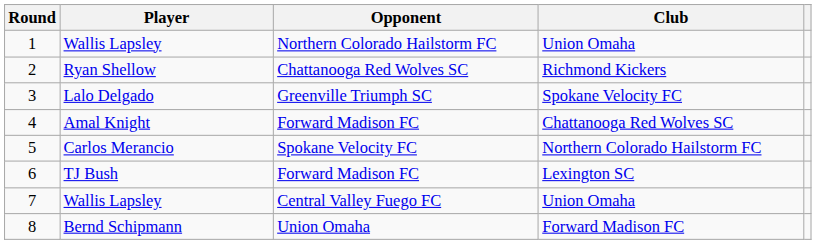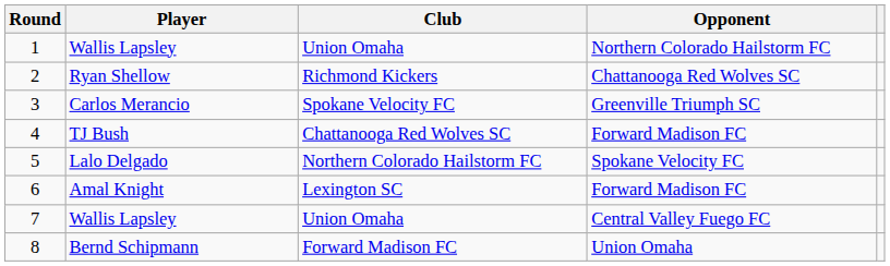 <table class="wikitable">
 <tr>
 <th>Round</th>
 <th style="width:200px">Player</th>
+<th style="width:250px">Club</th>
 <th style="width:250px">Opponent</th>
-<th style="width:250px">Club</th>
 <th></th>
 </tr>
 <tr>
 <td style="text-align:center">1</td>
 <td> <a href='#'>Wallis Lapsley</a></td>
+<td><a href='#'>Union Omaha</a></td>
 <td><a href='#'>Northern Colorado Hailstorm FC</a></td>
-<td><a href='#'>Union Omaha</a></td>
 <td style="text-align:center"></td>
 </tr>
 <tr>
 <td style="text-align:center">2</td>
 <td> <a href='#'>Ryan Shellow</a></td>
+<td><a href='#'>Richmond Kickers</a></td>
 <td><a href='#'>Chattanooga Red Wolves SC</a></td>
-<td><a href='#'>Richmond Kickers</a></td>
 <td style="text-align:center"></td>
 </tr>
 <tr>
 <td style="text-align:center">3</td>
+<td> <a href='#'>Carlos Merancio</a></td>
+<td><a href='#'>Spokane Velocity FC</a></td>
+<td><a href='#'>Greenville Triumph SC</a></td>
+<td style="text-align:center"></td>
+</tr>
+<tr>
+<td style="text-align:center">4</td>
+<td> <a href='#'>TJ Bush</a></td>
+<td><a href='#'>Chattanooga Red Wolves SC</a></td>
+<td><a href='#'>Forward Madison FC</a></td>
+<td style="text-align:center"></td>
+</tr>
+<tr>
+<td style="text-align:center">5</td>
 <td> <a href='#'>Lalo Delgado</a></td>
-<td><a href='#'>Greenville Triumph SC</a></td>
+<td><a href='#'>Northern Colorado Hailstorm FC</a></td>
 <td><a href='#'>Spokane Velocity FC</a></td>
 <td style="text-align:center"></td>
 </tr>
 <tr>
-<td style="text-align:center">4</td>
+<td style="text-align:center">6</td>
 <td> <a href='#'>Amal Knight</a></td>
+<td><a href='#'>Lexington SC</a></td>
 <td><a href='#'>Forward Madison FC</a></td>
-<td><a href='#'>Chattanooga Red Wolves SC</a></td>
-<td style="text-align:center"></td>
-</tr>
-<tr>
-<td style="text-align:center">5</td>
-<td> <a href='#'>Carlos Merancio</a></td>
-<td><a href='#'>Spokane Velocity FC</a></td>
-<td><a href='#'>Northern Colorado Hailstorm FC</a></td>
-<td style="text-align:center"></td>
-</tr>
-<tr>
-<td style="text-align:center">6</td>
-<td> <a href='#'>TJ Bush</a></td>
-<td><a href='#'>Forward Madison FC</a></td>
-<td><a href='#'>Lexington SC</a></td>
 <td style="text-align:center"></td>
 </tr>
 <tr>
 <td style="text-align:center">7</td>
 <td> <a href='#'>Wallis Lapsley</a></td>
+<td><a href='#'>Union Omaha</a></td>
 <td><a href='#'>Central Valley Fuego FC</a></td>
-<td><a href='#'>Union Omaha</a></td>
 <td style="text-align:center"></td>
 </tr>
 <tr>
 <td style="text-align:center">8</td>
 <td> <a href='#'>Bernd Schipmann</a></td>
+<td><a href='#'>Forward Madison FC</a></td>
 <td><a href='#'>Union Omaha</a></td>
-<td><a href='#'>Forward Madison FC</a></td>
 <td style="text-align:center"></td>
 </tr>
 </table>
